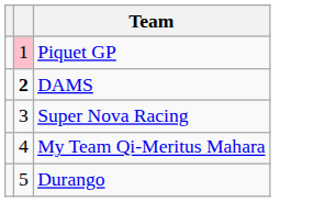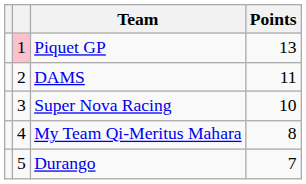 <table class="wikitable" style="font-size: 85%;">
 <tr>
 <th></th>
 <th></th>
 <th>Team</th>
+<th>Points</th>
 </tr>
 <tr>
 <td align="left"></td>
 <td align="center" style="background: pink;">1</td>
 <td> <a href='#'>Piquet GP</a></td>
+<td align="right">13</td>
 </tr>
 <tr>
 <td align="left"></td>
-<td align="center"><strong>2</strong></td>
+<td align="center">2</td>
 <td> <a href='#'>DAMS</a></td>
+<td align="right">11</td>
 </tr>
 <tr>
 <td align="left"></td>
 <td align="center">3</td>
 <td> <a href='#'>Super Nova Racing</a></td>
+<td align="right">10</td>
 </tr>
 <tr>
 <td align="left"></td>
 <td align="center">4</td>
 <td> <a href='#'>My Team Qi-Meritus Mahara</a></td>
+<td align="right">8</td>
 </tr>
 <tr>
 <td align="left"></td>
 <td align="center">5</td>
 <td> <a href='#'>Durango</a></td>
+<td align="right">7</td>
 </tr>
 </table>
